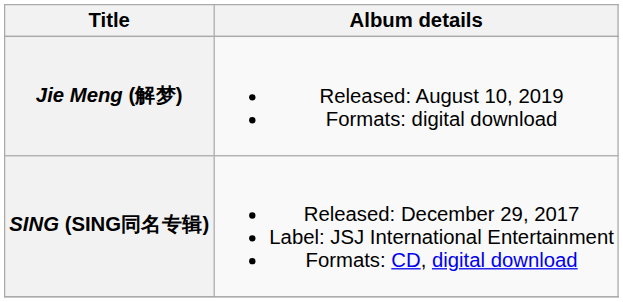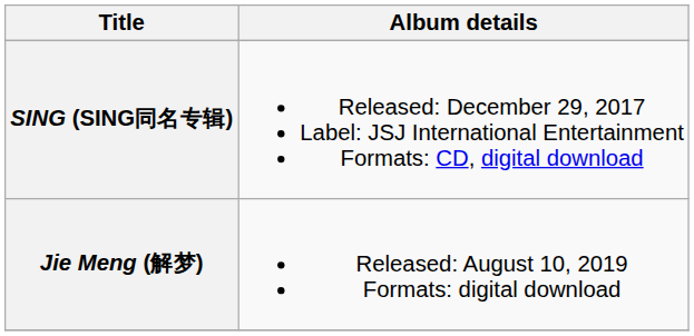 <table class="wikitable plainrowheaders" style="text-align:center;">
 <tr>
 <th scope="col" rowspan="1">Title</th>
 <th scope="col" rowspan="1">Album details</th>
 </tr>
 <tr>
 </tr>
 <tr>
+<th scope="row"><em>SING</em> (SING同名专辑)</th>
+<td><br><ul><li>Released: December 29, 2017</li><li>Label: JSJ International Entertainment</li><li>Formats: <a href='#'>CD</a>, <a href='#'>digital download</a></li></ul></td>
+</tr>
+<tr>
 <th scope="row"><em>Jie Meng</em> (解梦)</th>
 <td><br><ul><li>Released: August 10, 2019</li><li>Formats: digital download</li></ul></td>
 </tr>
 <tr>
-<th scope="row"><em>SING</em> (SING同名专辑)</th>
-<td><br><ul><li>Released: December 29, 2017</li><li>Label: JSJ International Entertainment</li><li>Formats: <a href='#'>CD</a>, <a href='#'>digital download</a></li></ul></td>
-</tr>
-<tr>
 </tr>
 </table>
